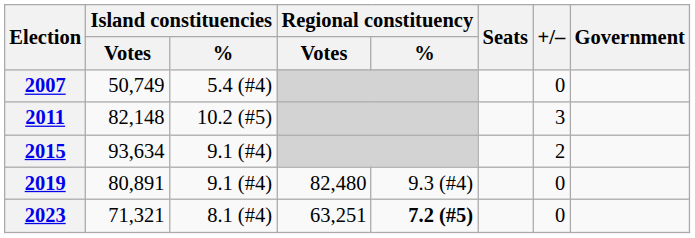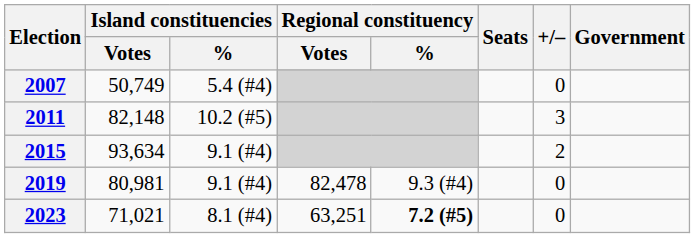 <table class=wikitable style="text-align: right;">
 <tr>
 <th rowspan="2">Election</th>
 <th colspan="2"><strong>Island constituencies</strong></th>
 <th colspan="2"><strong>Regional constituency</strong></th>
 <th rowspan="2">Seats</th>
 <th rowspan="2">+/–</th>
 <th rowspan="2">Government</th>
 </tr>
 <tr>
 <th>Votes</th>
 <th>%</th>
 <th>Votes</th>
 <th>%</th>
 </tr>
 <tr>
 <th><a href='#'>2007</a></th>
 <td>50,749</td>
 <td>5.4 (#4)</td>
 <td bgcolor="lightgrey" colspan="2"></td>
 <td></td>
 <td> 0</td>
 <td></td>
 </tr>
 <tr>
 <th><a href='#'>2011</a></th>
 <td>82,148</td>
 <td>10.2 (#5)</td>
 <td bgcolor="lightgrey" colspan="2"></td>
 <td></td>
 <td> 3</td>
 <td></td>
 </tr>
 <tr>
 <th><a href='#'>2015</a></th>
 <td>93,634</td>
 <td>9.1 (#4)</td>
 <td bgcolor="lightgrey" colspan="2"></td>
 <td></td>
 <td> 2</td>
 <td></td>
 </tr>
 <tr>
 <th><a href='#'>2019</a></th>
-<td>80,891</td>
+<td>80,981</td>
 <td>9.1 (#4)</td>
-<td>82,480</td>
+<td>82,478</td>
 <td>9.3 (#4)</td>
 <td></td>
 <td> 0</td>
 <td></td>
 </tr>
 <tr>
 <th><a href='#'>2023</a></th>
-<td>71,321</td>
+<td>71,021</td>
 <td>8.1 (#4)</td>
 <td>63,251</td>
 <td><strong>7.2 (#5)</strong></td>
 <td></td>
 <td> 0</td>
 <td></td>
 </tr>
 </table>
